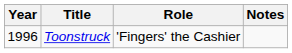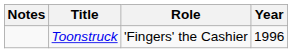 <table class="wikitable">
 <tr>
-<th>Year</th>
+<th>Notes</th>
 <th>Title</th>
 <th>Role</th>
-<th>Notes</th>
+<th>Year</th>
 </tr>
 <tr>
-<td>1996</td>
+<td></td>
 <td><em><a href='#'>Toonstruck</a></em></td>
 <td>'Fingers' the Cashier</td>
-<td></td>
+<td>1996</td>
 </tr>
 </table>
